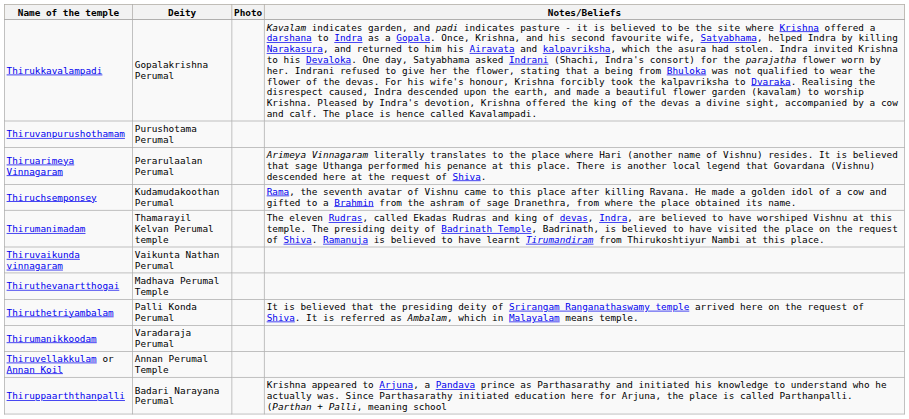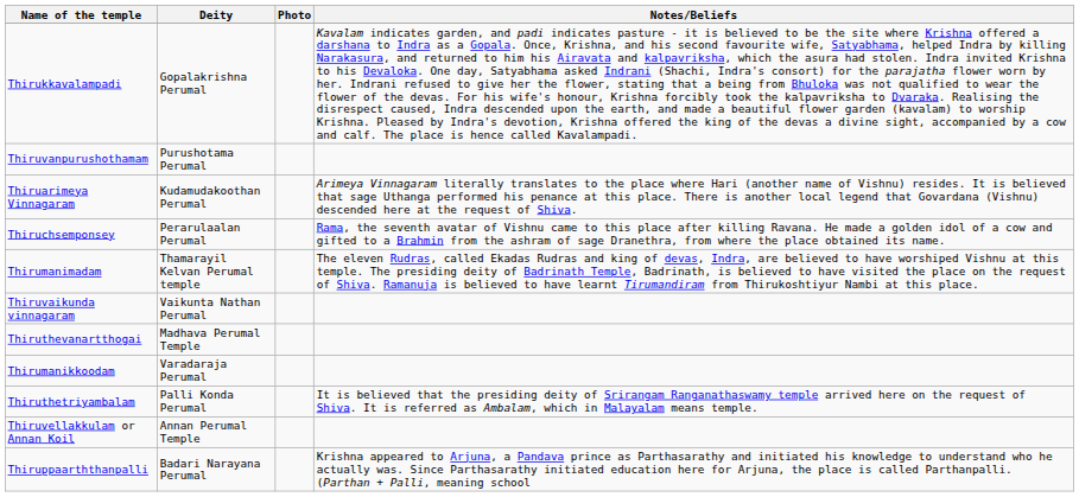 <table class="wikitable sortable">
 <tr style="background:#FFC569">
 <th scope="col"><strong>Name of the temple</strong></th>
 <th scope="col"><strong>Deity</strong></th>
 <th scope="col" class="unsortable"><strong>Photo</strong></th>
 <th scope="col"><strong>Notes/Beliefs</strong></th>
 </tr>
 <tr align ="center">
 </tr>
 <tr>
 <td><a href='#'>Thirukkavalampadi</a></td>
 <td>Gopalakrishna Perumal</td>
 <td></td>
 <td><em>Kavalam</em> indicates garden, and <em>padi</em> indicates pasture - it is believed to be the site where <a href='#'>Krishna</a> offered a <a href='#'>darshana</a> to <a href='#'>Indra</a> as a <a href='#'>Gopala</a>. Once, Krishna, and his second favourite wife, <a href='#'>Satyabhama</a>, helped Indra by killing <a href='#'>Narakasura</a>, and returned to him his <a href='#'>Airavata</a> and <a href='#'>kalpavriksha</a>, which the asura had stolen. Indra invited Krishna to his <a href='#'>Devaloka</a>. One day, Satyabhama asked <a href='#'>Indrani</a> (Shachi, Indra's consort) for the <em>parajatha</em> flower worn by her. Indrani refused to give her the flower, stating that a being from <a href='#'>Bhuloka</a> was not qualified to wear the flower of the devas. For his wife's honour, Krishna forcibly took the kalpavriksha to <a href='#'>Dvaraka</a>. Realising the disrespect caused, Indra descended upon the earth, and made a beautiful flower garden (kavalam) to worship Krishna. Pleased by Indra's devotion, Krishna offered the king of the devas a divine sight, accompanied by a cow and calf. The place is hence called Kavalampadi.</td>
 </tr>
 <tr>
 <td><a href='#'>Thiruvanpurushothamam</a></td>
 <td>Purushotama Perumal</td>
 <td></td>
 <td></td>
 </tr>
 <tr>
 <td><a href='#'>Thiruarimeya Vinnagaram</a></td>
-<td>Perarulaalan Perumal</td>
+<td>Kudamudakoothan Perumal</td>
 <td></td>
 <td><em>Arimeya Vinnagaram</em> literally translates to the place where Hari (another name of Vishnu) resides. It is believed that sage Uthanga performed his penance at this place. There is another local legend that Govardana (Vishnu) descended here at the request of <a href='#'>Shiva</a>.</td>
 </tr>
 <tr>
 <td><a href='#'>Thiruchsemponsey</a></td>
-<td>Kudamudakoothan Perumal</td>
+<td>Perarulaalan Perumal</td>
 <td></td>
 <td><a href='#'>Rama</a>, the seventh avatar of Vishnu came to this place after killing Ravana. He made a golden idol of a cow and gifted to a <a href='#'>Brahmin</a> from the ashram of sage Dranethra, from where the place obtained its name.</td>
 </tr>
 <tr>
 <td><a href='#'>Thirumanimadam</a></td>
 <td>Thamarayil Kelvan Perumal temple</td>
 <td></td>
 <td>The eleven <a href='#'>Rudras</a>, called Ekadas Rudras and king of <a href='#'>devas</a>, <a href='#'>Indra</a>, are believed to have worshiped Vishnu at this temple. The presiding deity of <a href='#'>Badrinath Temple</a>, Badrinath, is believed to have visited the place on the request of <a href='#'>Shiva</a>. <a href='#'>Ramanuja</a> is believed to have learnt <em><a href='#'>Tirumandiram</a></em> from Thirukoshtiyur Nambi at this place.</td>
 </tr>
 <tr>
 <td><a href='#'>Thiruvaikunda vinnagaram</a></td>
 <td>Vaikunta Nathan Perumal</td>
 <td></td>
 <td></td>
 </tr>
 <tr>
 <td><a href='#'>Thiruthevanartthogai</a></td>
 <td>Madhava Perumal Temple</td>
 <td></td>
 <td></td>
 </tr>
 <tr>
+<td><a href='#'>Thirumanikkoodam</a></td>
+<td>Varadaraja Perumal</td>
+<td></td>
+<td></td>
+</tr>
+<tr>
 <td><a href='#'>Thiruthetriyambalam</a></td>
 <td>Palli Konda Perumal</td>
 <td></td>
 <td>It is believed that the presiding deity of <a href='#'>Srirangam Ranganathaswamy temple</a> arrived here on the request of <a href='#'>Shiva</a>. It is referred as <em>Ambalam</em>, which in <a href='#'>Malayalam</a> means temple.</td>
-</tr>
-<tr>
-<td><a href='#'>Thirumanikkoodam</a></td>
-<td>Varadaraja Perumal</td>
-<td></td>
-<td></td>
 </tr>
 <tr>
 <td><a href='#'>Thiruvellakkulam</a> or <a href='#'>Annan Koil</a></td>
 <td>Annan Perumal Temple</td>
 <td></td>
 <td></td>
 </tr>
 <tr>
 <td><a href='#'>Thiruppaarththanpalli</a></td>
 <td>Badari Narayana Perumal</td>
 <td></td>
 <td>Krishna appeared to <a href='#'>Arjuna</a>, a <a href='#'>Pandava</a> prince as Parthasarathy and initiated his knowledge to understand who he actually was. Since Parthasarathy initiated education here for Arjuna, the place is called Parthanpalli. (<em>Parthan</em> + <em>Palli</em>, meaning school</td>
 </tr>
 </table>
